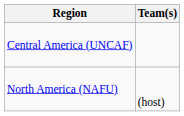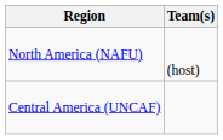 <table class=wikitable>
 <tr>
 <th>Region</th>
 <th>Team(s)</th>
 </tr>
 <tr>
+<td><a href='#'>North America (NAFU)</a></td>
+<td><br><br> (host)</td>
+</tr>
+<tr>
 <td><a href='#'>Central America (UNCAF)</a></td>
 <td><br> <br> <br> </td>
 </tr>
-<tr>
-<td><a href='#'>North America (NAFU)</a></td>
-<td><br><br> (host)</td>
-</tr>
 </table>
